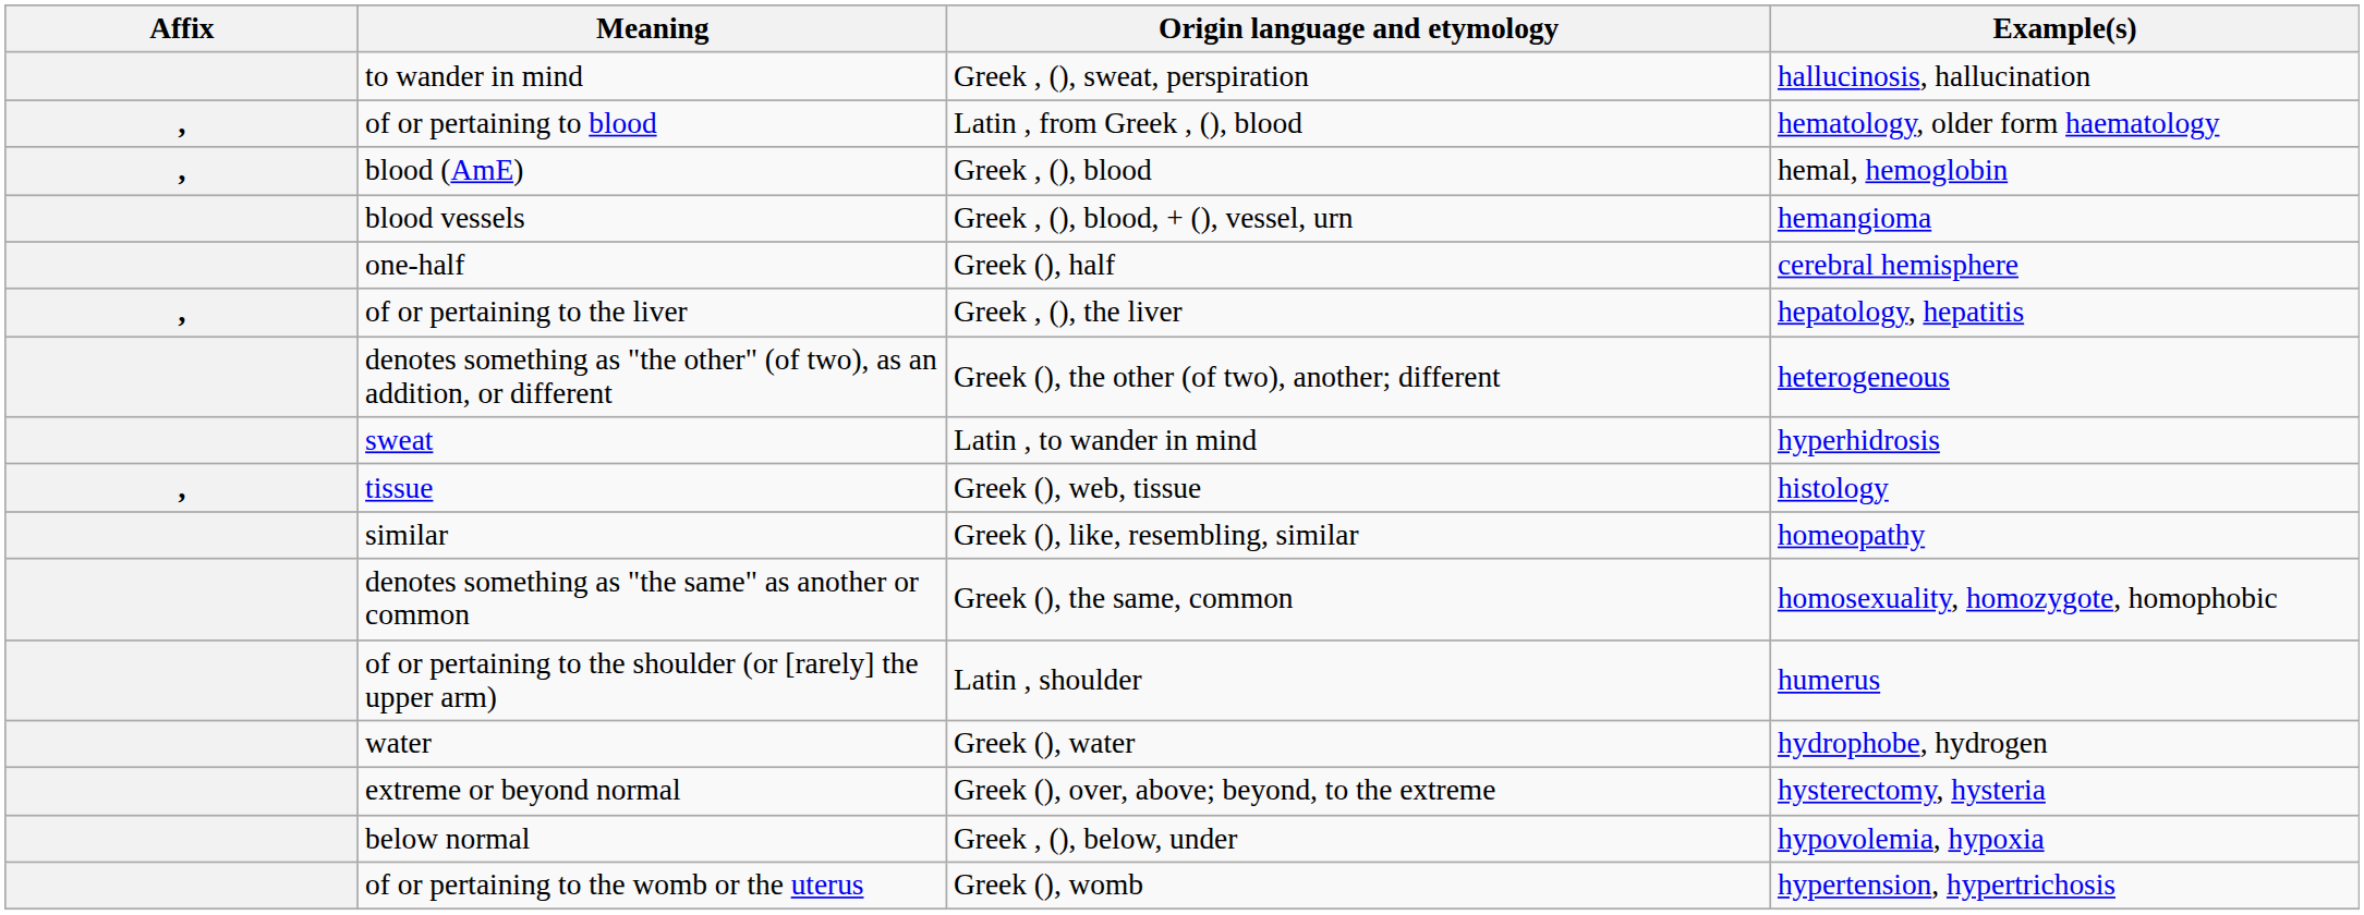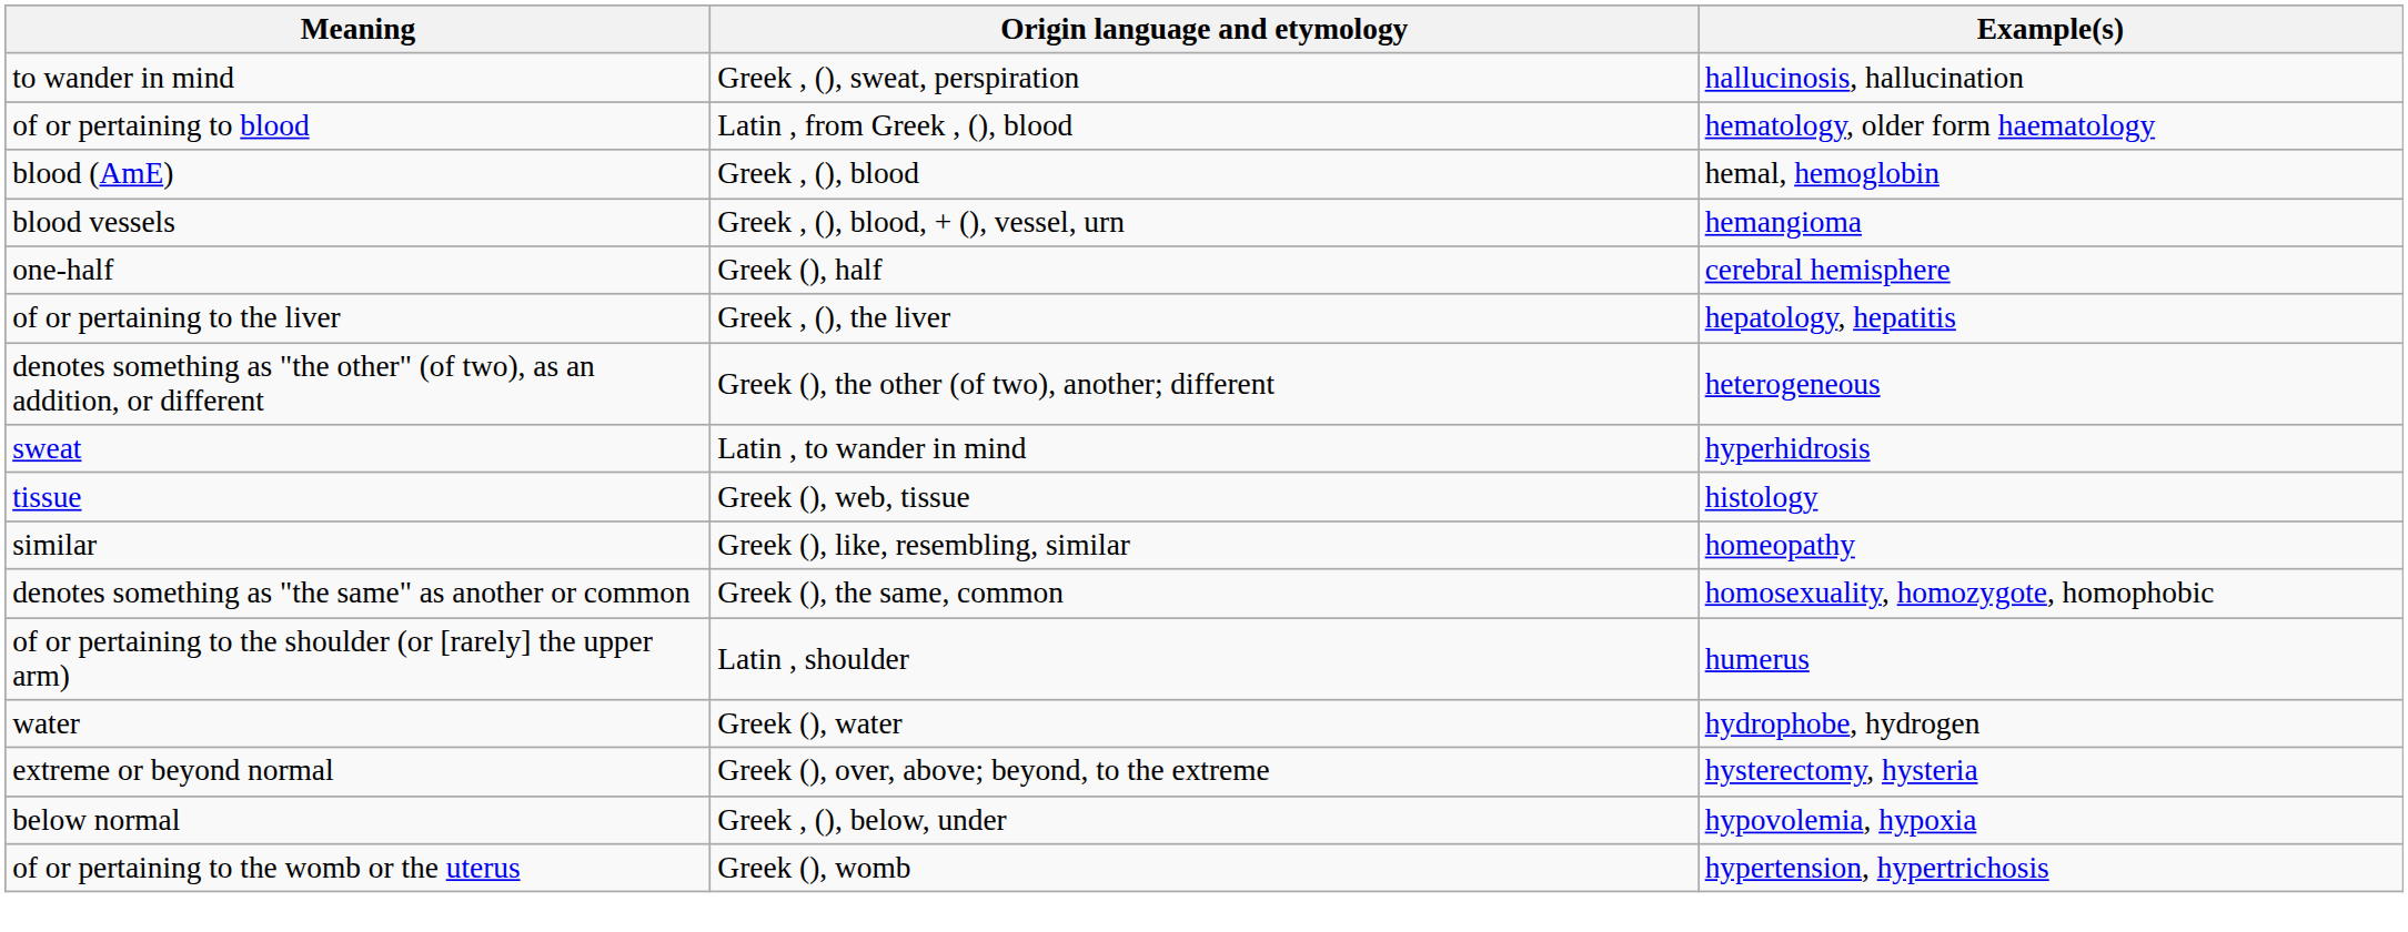 <table class="wikitable plainrowheaders" style="width:100%;">
 <tr>
-<th scope="col" style="width: 15%">Affix</th>
 <th scope="col" style="width: 25%">Meaning</th>
 <th scope="col" style="width: 35%">Origin language and etymology</th>
 <th scope="col" style="width: 25%">Example(s)</th>
 </tr>
 <tr>
-<th scope="row"><strong></strong></th>
 <td>to wander in mind</td>
 <td>Greek ,  (), sweat, perspiration</td>
 <td><a href='#'>hallucinosis</a>, hallucination</td>
 </tr>
 <tr>
-<th scope="row"><strong></strong>, <strong></strong></th>
 <td>of or pertaining to <a href='#'>blood</a></td>
 <td>Latin , from Greek ,  (), blood</td>
 <td><a href='#'>hematology</a>, older form <a href='#'>haematology</a></td>
 </tr>
 <tr>
-<th scope="row"><strong></strong>, <strong></strong></th>
 <td>blood (<a href='#'>AmE</a>)</td>
 <td>Greek , (), blood</td>
 <td>hemal, <a href='#'>hemoglobin</a></td>
 </tr>
 <tr>
-<th scope="row"><strong></strong></th>
 <td>blood vessels</td>
 <td>Greek , (), blood, +  (), vessel, urn</td>
 <td><a href='#'>hemangioma</a></td>
 </tr>
 <tr>
-<th scope="row"><strong></strong></th>
 <td>one-half</td>
 <td>Greek  (), half</td>
 <td><a href='#'>cerebral hemisphere</a></td>
 </tr>
 <tr>
-<th scope="row"><strong></strong>, <strong></strong></th>
 <td>of or pertaining to the liver</td>
 <td>Greek ,  (), the liver</td>
 <td><a href='#'>hepatology</a>, <a href='#'>hepatitis</a></td>
 </tr>
 <tr>
-<th scope="row"><strong></strong></th>
 <td>denotes something as "the other" (of two), as an addition, or different</td>
 <td>Greek  (), the other (of two), another; different</td>
 <td><a href='#'>heterogeneous</a></td>
 </tr>
 <tr>
-<th scope="row"><strong></strong></th>
 <td><a href='#'>sweat</a></td>
 <td>Latin , to wander in mind</td>
 <td><a href='#'>hyperhidrosis</a></td>
 </tr>
 <tr>
-<th scope="row"><strong></strong>, <strong></strong></th>
 <td><a href='#'>tissue</a></td>
 <td>Greek  (), web, tissue</td>
 <td><a href='#'>histology</a></td>
 </tr>
 <tr>
-<th scope="row"><strong></strong></th>
 <td>similar</td>
 <td>Greek  (), like, resembling, similar</td>
 <td><a href='#'>homeopathy</a></td>
 </tr>
 <tr>
-<th scope="row"><strong></strong></th>
 <td>denotes something as "the same" as another or common</td>
 <td>Greek  (), the same, common</td>
 <td><a href='#'>homosexuality</a>, <a href='#'>homozygote</a>, homophobic</td>
 </tr>
 <tr>
-<th scope="row"><strong></strong></th>
 <td>of or pertaining to the shoulder (or [rarely] the upper arm)</td>
 <td>Latin , shoulder</td>
 <td><a href='#'>humerus</a></td>
 </tr>
 <tr>
-<th scope="row"><strong></strong></th>
 <td>water</td>
 <td>Greek  (), water</td>
 <td><a href='#'>hydrophobe</a>, hydrogen</td>
 </tr>
 <tr>
-<th scope="row"><strong></strong></th>
 <td>extreme or beyond normal</td>
 <td>Greek  (), over, above; beyond, to the extreme</td>
 <td><a href='#'>hysterectomy</a>, <a href='#'>hysteria</a></td>
 </tr>
 <tr>
-<th scope="row"><strong></strong></th>
 <td>below normal</td>
 <td>Greek ,  (), below, under</td>
 <td><a href='#'>hypovolemia</a>, <a href='#'>hypoxia</a></td>
 </tr>
 <tr>
-<th scope="row"><strong></strong></th>
 <td>of or pertaining to the womb or the <a href='#'>uterus</a></td>
 <td>Greek  (), womb</td>
 <td><a href='#'>hypertension</a>, <a href='#'>hypertrichosis</a></td>
 </tr>
 </table>
